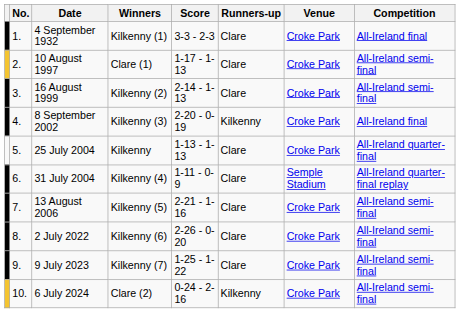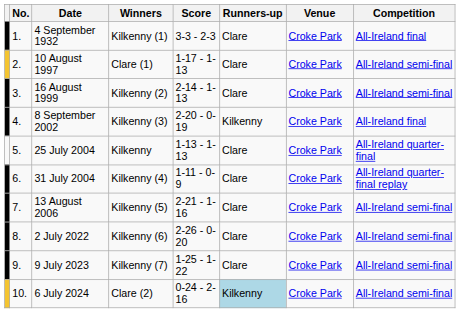 <table class="wikitable" style="font-size:90%">
 <tr>
 <th width=1></th>
 <th width=5>No.</th>
 <th width=120>Date</th>
 <th width=100>Winners</th>
 <th width=70>Score</th>
 <th width=100>Runners-up</th>
 <th width=120>Venue</th>
 <th width=170>Competition</th>
 </tr>
 <tr>
 <td style="background-color:#000000"></td>
 <td>1.</td>
 <td>4 September 1932</td>
 <td>Kilkenny (1)</td>
 <td>3-3 - 2-3</td>
 <td>Clare</td>
 <td><a href='#'>Croke Park</a></td>
 <td><a href='#'>All-Ireland final</a></td>
 </tr>
 <tr>
 <td style="background-color:#F4C430"></td>
 <td>2.</td>
 <td>10 August 1997</td>
 <td>Clare (1)</td>
 <td>1-17 - 1-13</td>
 <td>Clare</td>
 <td><a href='#'>Croke Park</a></td>
 <td><a href='#'>All-Ireland semi-final</a></td>
 </tr>
 <tr>
 <td style="background-color:#000000"></td>
 <td>3.</td>
 <td>16 August 1999</td>
 <td>Kilkenny (2)</td>
 <td>2-14 - 1-13</td>
 <td>Clare</td>
 <td><a href='#'>Croke Park</a></td>
 <td><a href='#'>All-Ireland semi-final</a></td>
 </tr>
 <tr>
 <td style="background-color:#000000"></td>
 <td>4.</td>
 <td>8 September 2002</td>
 <td>Kilkenny (3)</td>
 <td>2-20 - 0-19</td>
 <td>Kilkenny</td>
 <td><a href='#'>Croke Park</a></td>
 <td><a href='#'>All-Ireland final</a></td>
 </tr>
 <tr>
 <td></td>
 <td>5.</td>
 <td>25 July 2004</td>
 <td>Kilkenny</td>
 <td>1-13 - 1-13</td>
 <td>Clare</td>
 <td><a href='#'>Croke Park</a></td>
 <td><a href='#'>All-Ireland quarter-final</a></td>
 </tr>
 <tr>
 <td style="background-color:#000000"></td>
 <td>6.</td>
 <td>31 July 2004</td>
 <td>Kilkenny (4)</td>
 <td>1-11 - 0-9</td>
 <td>Clare</td>
-<td><a href='#'>Semple Stadium</a></td>
+<td><a href='#'>Croke Park</a></td>
 <td><a href='#'>All-Ireland quarter-final replay</a></td>
 </tr>
 <tr>
 <td style="background-color:#000000"></td>
 <td>7.</td>
 <td>13 August 2006</td>
 <td>Kilkenny (5)</td>
 <td>2-21 - 1-16</td>
 <td>Clare</td>
 <td><a href='#'>Croke Park</a></td>
 <td><a href='#'>All-Ireland semi-final</a></td>
 </tr>
 <tr>
 <td style="background-color:#000000"></td>
 <td>8.</td>
 <td>2 July 2022</td>
 <td>Kilkenny (6)</td>
 <td>2-26 - 0-20</td>
 <td>Clare</td>
 <td><a href='#'>Croke Park</a></td>
 <td><a href='#'>All-Ireland semi-final</a></td>
 </tr>
 <tr>
 <td style="background-color:#000000"></td>
 <td>9.</td>
 <td>9 July 2023</td>
 <td>Kilkenny (7)</td>
 <td>1-25 - 1-22</td>
 <td>Clare</td>
 <td><a href='#'>Croke Park</a></td>
 <td><a href='#'>All-Ireland semi-final</a></td>
 </tr>
 <tr>
 <td style="background-color:#F4C430"></td>
 <td>10.</td>
 <td>6 July 2024</td>
 <td>Clare (2)</td>
 <td>0-24 - 2-16</td>
-<td>Kilkenny</td>
+<td style="background: lightblue;">Kilkenny</td>
 <td><a href='#'>Croke Park</a></td>
 <td><a href='#'>All-Ireland semi-final</a></td>
 </tr>
 </table>
